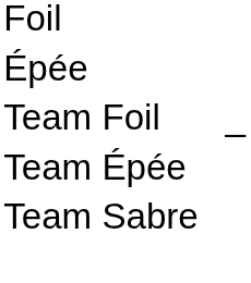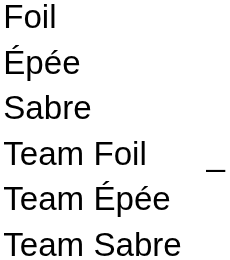 <table>
 <tr>
 <td>Foil</td>
 <td></td>
 <td></td>
 <td><br></td>
 </tr>
 <tr>
 <td>Épée</td>
+<td></td>
+<td></td>
+<td><br></td>
+</tr>
+<tr>
+<td>Sabre</td>
 <td></td>
 <td></td>
 <td><br></td>
 </tr>
 <tr>
 <td>Team Foil</td>
 <td></td>
 <td></td>
 <td>_</td>
 </tr>
 <tr>
 <td>Team Épée</td>
 <td></td>
 <td></td>
 <td></td>
 </tr>
 <tr>
 <td>Team Sabre</td>
 <td></td>
 <td></td>
 <td></td>
 </tr>
 </table>
